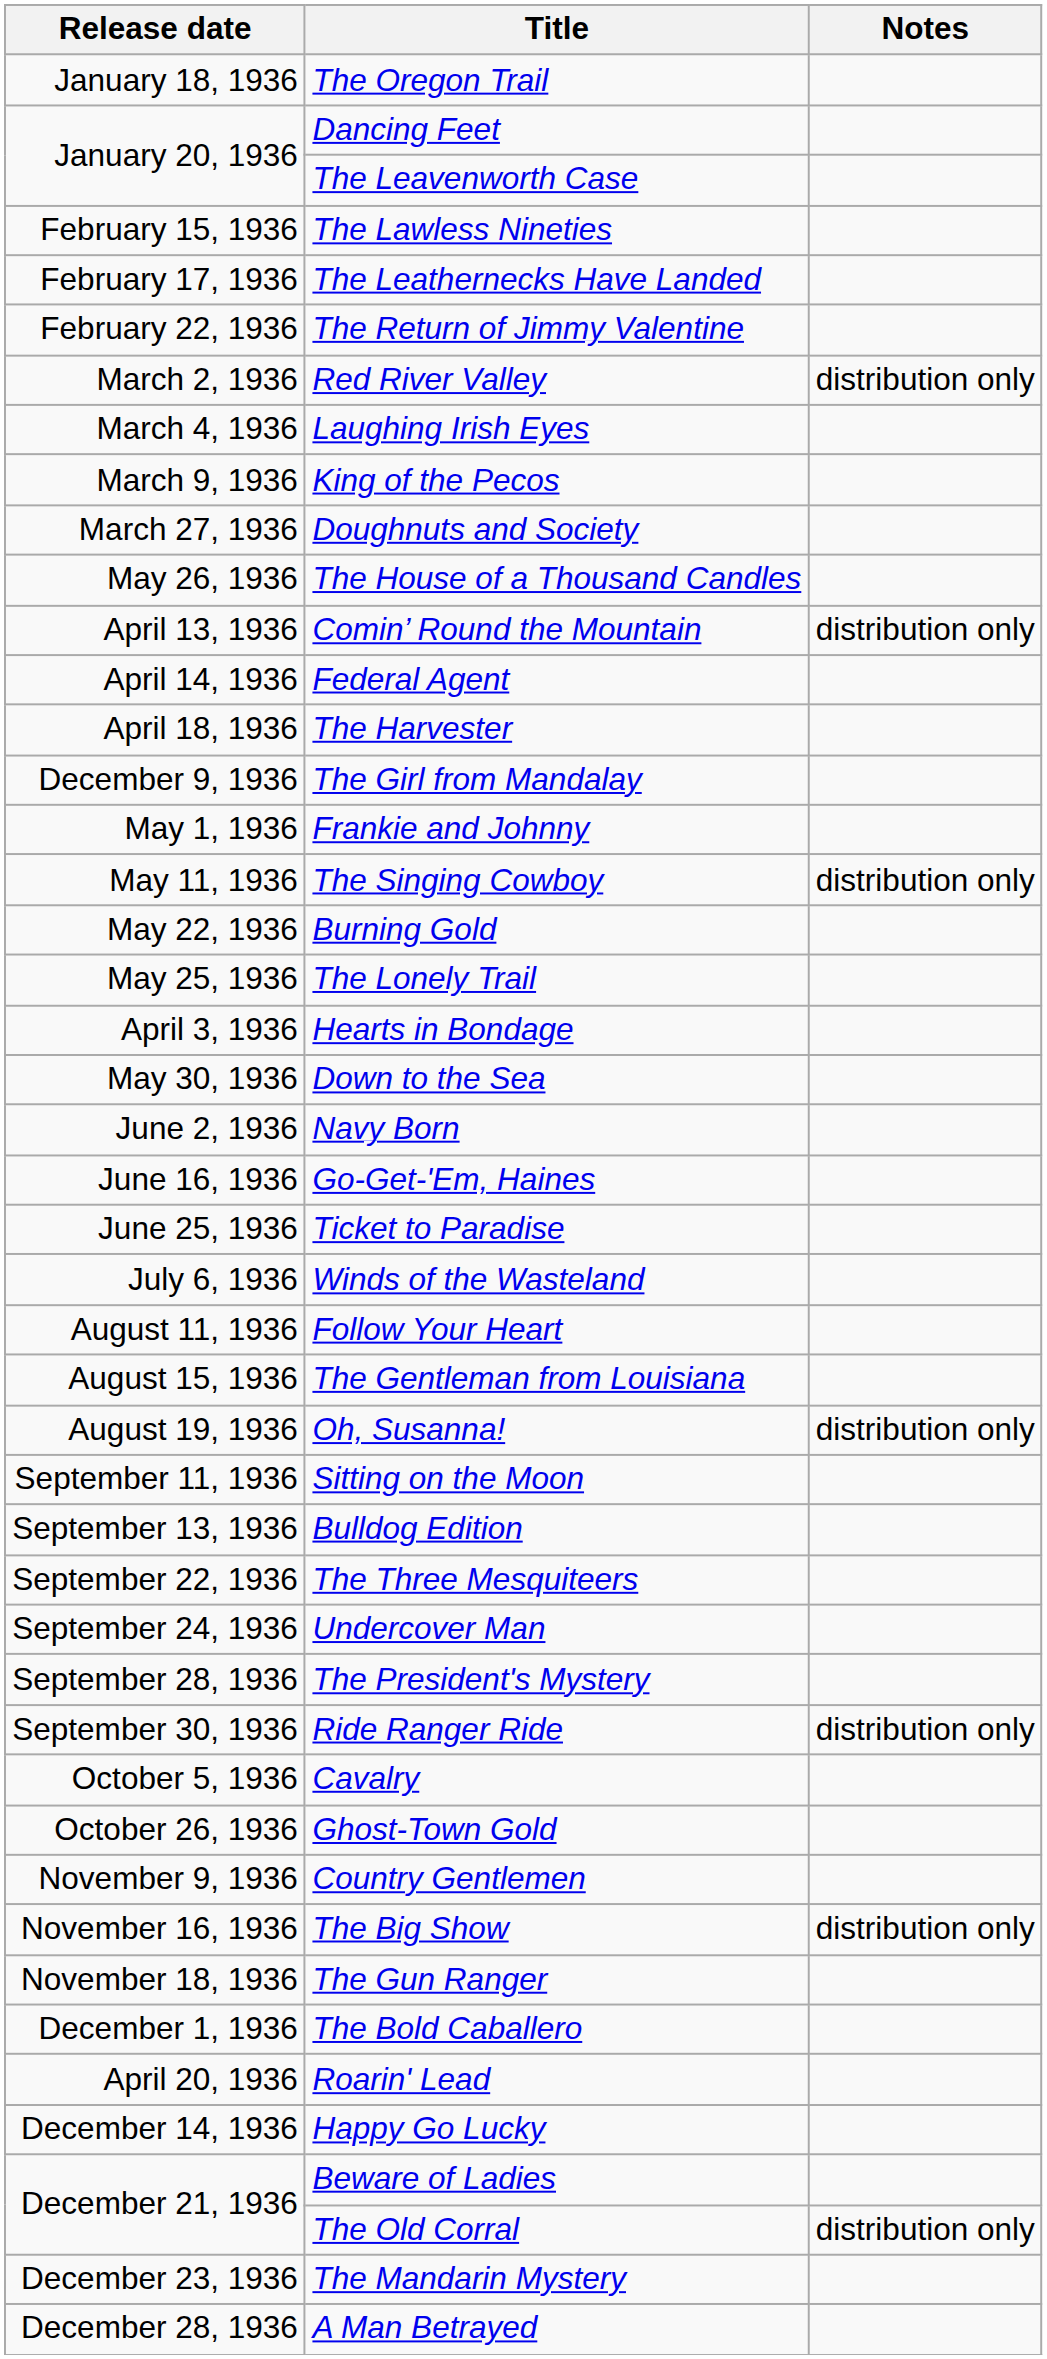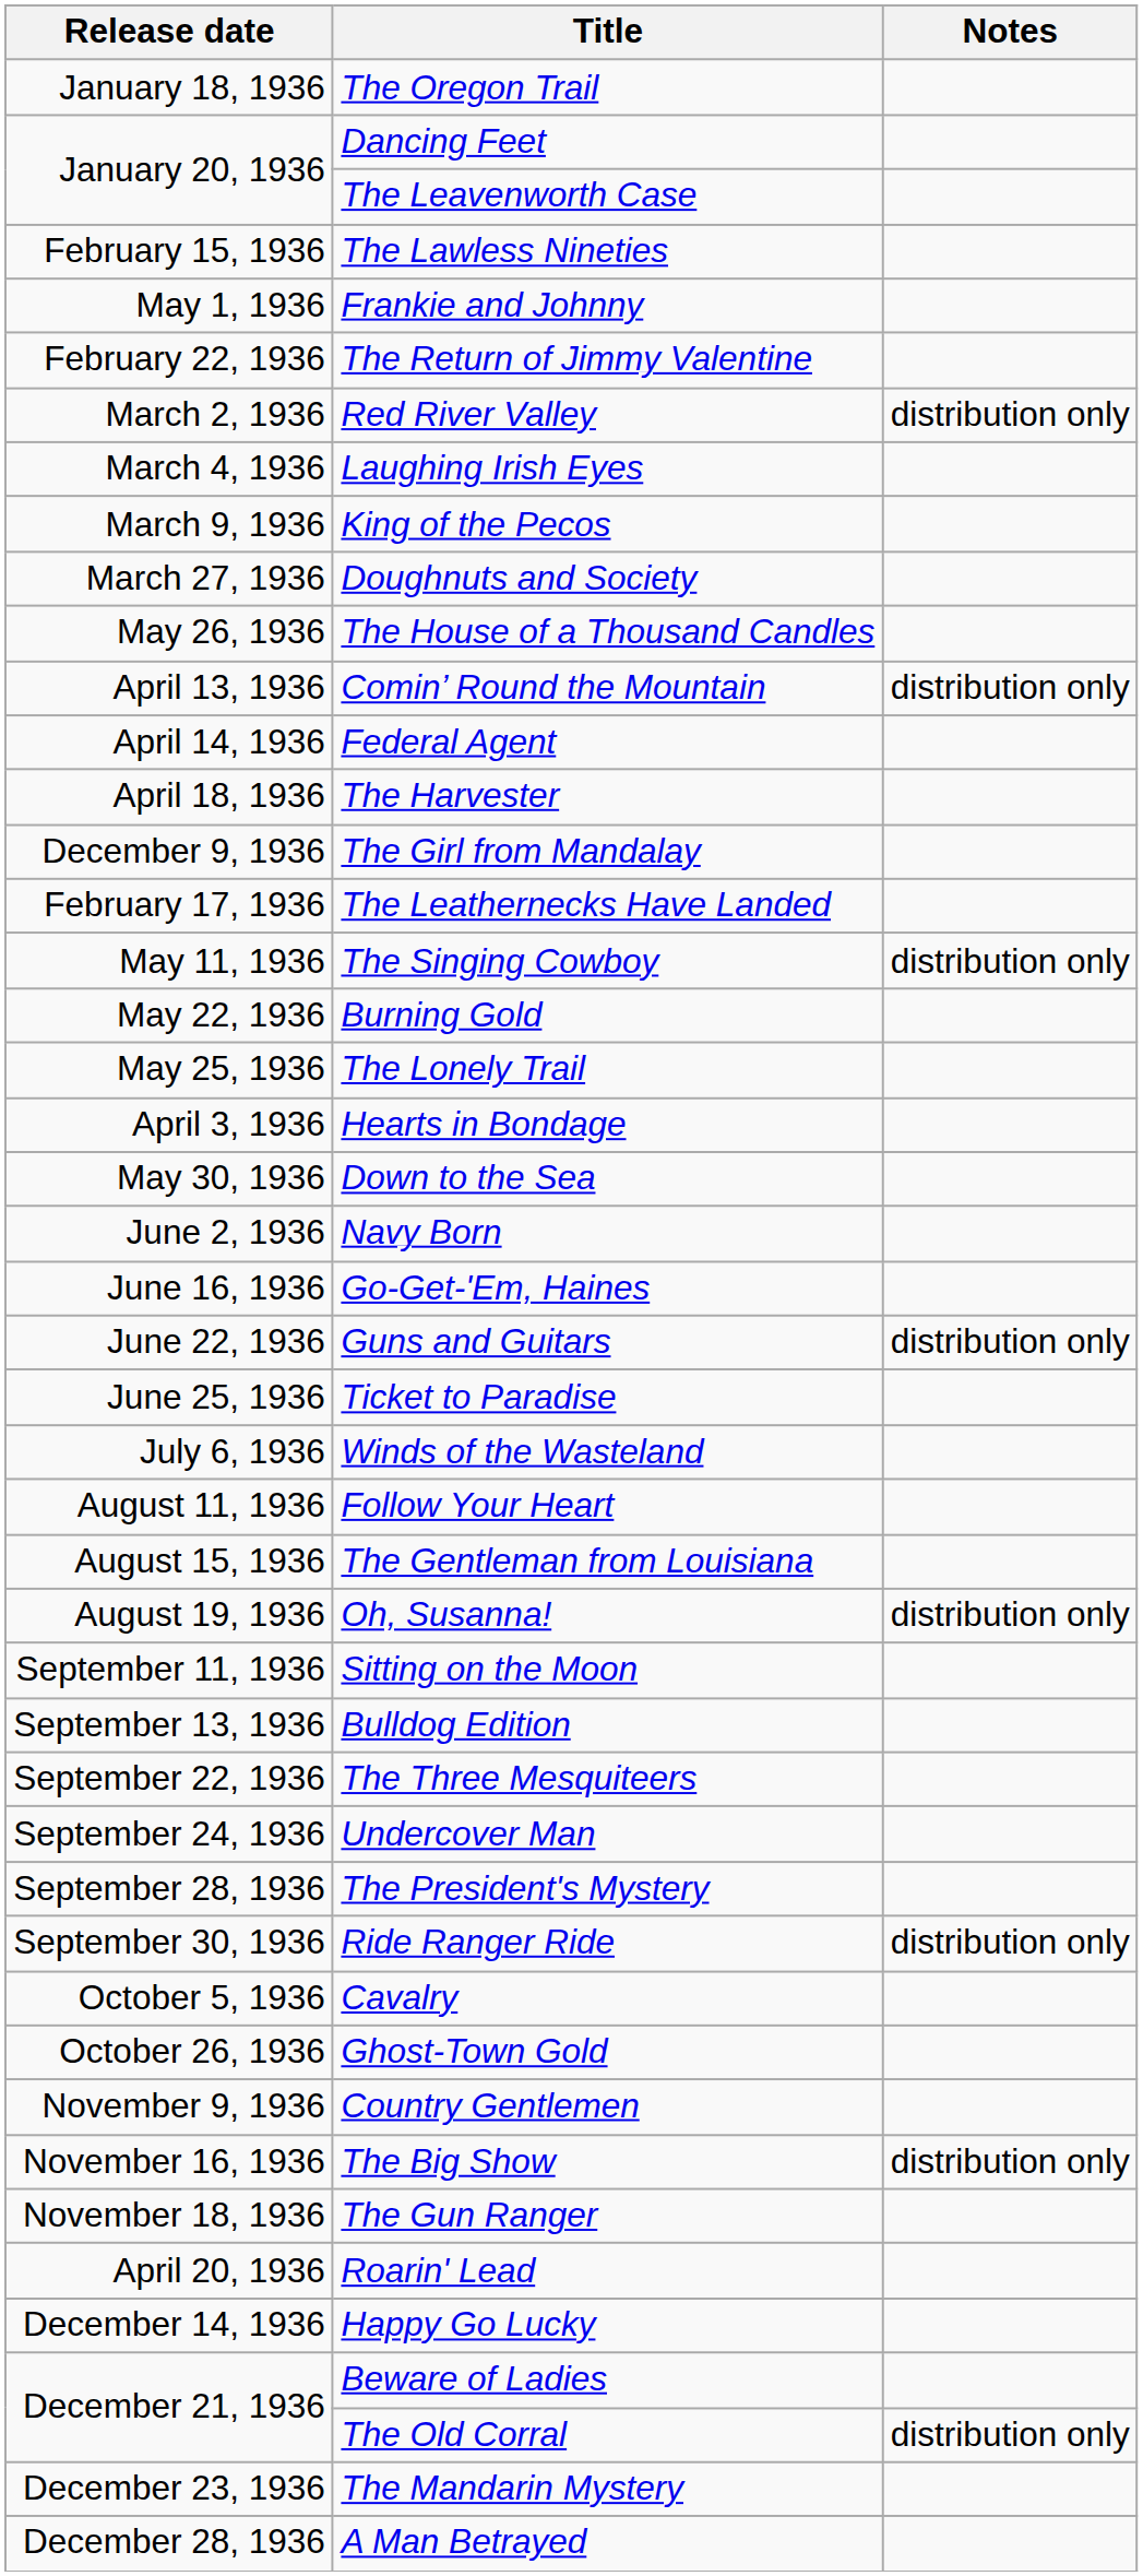 <table class="wikitable sortable">
 <tr>
 <th>Release date</th>
 <th>Title</th>
 <th>Notes</th>
 </tr>
 <tr>
 <td align="right">January 18, 1936</td>
 <td><em><a href='#'>The Oregon Trail</a></em></td>
 <td></td>
 </tr>
 <tr>
 <td align="right" rowspan="2">January 20, 1936</td>
 <td><em><a href='#'>Dancing Feet</a></em></td>
 <td></td>
 </tr>
 <tr>
 <td><em><a href='#'>The Leavenworth Case</a></em></td>
 <td></td>
 </tr>
 <tr>
 <td align="right">February 15, 1936</td>
 <td><em><a href='#'>The Lawless Nineties</a></em></td>
 <td></td>
 </tr>
 <tr>
-<td align="right">February 17, 1936</td>
-<td><em><a href='#'>The Leathernecks Have Landed</a></em></td>
+<td align="right">May 1, 1936</td>
+<td><em><a href='#'>Frankie and Johnny</a></em></td>
 <td></td>
 </tr>
 <tr>
 <td align="right">February 22, 1936</td>
 <td><em><a href='#'>The Return of Jimmy Valentine</a></em></td>
 <td></td>
 </tr>
 <tr>
 <td align="right">March 2, 1936</td>
 <td><em><a href='#'>Red River Valley</a></em></td>
 <td>distribution only</td>
 </tr>
 <tr>
 <td align="right">March 4, 1936</td>
 <td><em><a href='#'>Laughing Irish Eyes</a></em></td>
 <td></td>
 </tr>
 <tr>
 <td align="right">March 9, 1936</td>
 <td><em><a href='#'>King of the Pecos</a></em></td>
 <td></td>
 </tr>
 <tr>
 <td align="right">March 27, 1936</td>
 <td><em><a href='#'>Doughnuts and Society</a></em></td>
 <td></td>
 </tr>
 <tr>
 <td align="right">May 26, 1936</td>
 <td><em><a href='#'>The House of a Thousand Candles</a></em></td>
 <td></td>
 </tr>
 <tr>
 <td align="right">April 13, 1936</td>
 <td><em><a href='#'>Comin’ Round the Mountain</a></em></td>
 <td>distribution only</td>
 </tr>
 <tr>
 <td align="right">April 14, 1936</td>
 <td><em><a href='#'>Federal Agent</a></em></td>
 <td></td>
 </tr>
 <tr>
 <td align="right">April 18, 1936</td>
 <td><em><a href='#'>The Harvester</a></em></td>
 <td></td>
 </tr>
 <tr>
 <td align="right">December 9, 1936</td>
 <td><em><a href='#'>The Girl from Mandalay</a></em></td>
 <td></td>
 </tr>
 <tr>
-<td align="right">May 1, 1936</td>
-<td><em><a href='#'>Frankie and Johnny</a></em></td>
+<td align="right">February 17, 1936</td>
+<td><em><a href='#'>The Leathernecks Have Landed</a></em></td>
 <td></td>
 </tr>
 <tr>
 <td align="right">May 11, 1936</td>
 <td><em><a href='#'>The Singing Cowboy</a></em></td>
 <td>distribution only</td>
 </tr>
 <tr>
 <td align="right">May 22, 1936</td>
 <td><em><a href='#'>Burning Gold</a></em></td>
 <td></td>
 </tr>
 <tr>
 <td align="right">May 25, 1936</td>
 <td><em><a href='#'>The Lonely Trail</a></em></td>
 <td></td>
 </tr>
 <tr>
 <td align="right">April 3, 1936</td>
 <td><em><a href='#'>Hearts in Bondage</a></em></td>
 <td></td>
 </tr>
 <tr>
 <td align="right">May 30, 1936</td>
 <td><em><a href='#'>Down to the Sea</a></em></td>
 <td></td>
 </tr>
 <tr>
 <td align="right">June 2, 1936</td>
 <td><em><a href='#'>Navy Born</a></em></td>
 <td></td>
 </tr>
 <tr>
 <td align="right">June 16, 1936</td>
 <td><em><a href='#'>Go-Get-'Em, Haines</a></em></td>
 <td></td>
+</tr>
+<tr>
+<td align="right">June 22, 1936</td>
+<td><em><a href='#'>Guns and Guitars</a></em></td>
+<td>distribution only</td>
 </tr>
 <tr>
 <td align="right">June 25, 1936</td>
 <td><em><a href='#'>Ticket to Paradise</a></em></td>
 <td></td>
 </tr>
 <tr>
 <td align="right">July 6, 1936</td>
 <td><em><a href='#'>Winds of the Wasteland</a></em></td>
 <td></td>
 </tr>
 <tr>
 <td align="right">August 11, 1936</td>
 <td><em><a href='#'>Follow Your Heart</a></em></td>
 <td></td>
 </tr>
 <tr>
 <td align="right">August 15, 1936</td>
 <td><em><a href='#'>The Gentleman from Louisiana</a></em></td>
 <td></td>
 </tr>
 <tr>
 <td align="right">August 19, 1936</td>
 <td><em><a href='#'>Oh, Susanna!</a></em></td>
 <td>distribution only</td>
 </tr>
 <tr>
 <td align="right">September 11, 1936</td>
 <td><em><a href='#'>Sitting on the Moon</a></em></td>
 <td></td>
 </tr>
 <tr>
 <td align="right">September 13, 1936</td>
 <td><em><a href='#'>Bulldog Edition</a></em></td>
 <td></td>
 </tr>
 <tr>
 <td align="right">September 22, 1936</td>
 <td><em><a href='#'>The Three Mesquiteers</a></em></td>
 <td></td>
 </tr>
 <tr>
 <td align="right">September 24, 1936</td>
 <td><em><a href='#'>Undercover Man</a></em></td>
 <td></td>
 </tr>
 <tr>
 <td align="right">September 28, 1936</td>
 <td><em><a href='#'>The President's Mystery</a></em></td>
 <td></td>
 </tr>
 <tr>
 <td align="right">September 30, 1936</td>
 <td><em><a href='#'>Ride Ranger Ride</a></em></td>
 <td>distribution only</td>
 </tr>
 <tr>
 <td align="right">October 5, 1936</td>
 <td><em><a href='#'>Cavalry</a></em></td>
 <td></td>
 </tr>
 <tr>
 <td align="right">October 26, 1936</td>
 <td><em><a href='#'>Ghost-Town Gold</a></em></td>
 <td></td>
 </tr>
 <tr>
 <td align="right">November 9, 1936</td>
 <td><em><a href='#'>Country Gentlemen</a></em></td>
 <td></td>
 </tr>
 <tr>
 <td align="right">November 16, 1936</td>
 <td><em><a href='#'>The Big Show</a></em></td>
 <td>distribution only</td>
 </tr>
 <tr>
 <td align="right">November 18, 1936</td>
 <td><em><a href='#'>The Gun Ranger</a></em></td>
 <td></td>
 </tr>
 <tr>
-<td align="right">December 1, 1936</td>
-<td><em><a href='#'>The Bold Caballero</a></em></td>
-<td></td>
-</tr>
-<tr>
 <td align="right">April 20, 1936</td>
 <td><em><a href='#'>Roarin' Lead</a></em></td>
 <td></td>
 </tr>
 <tr>
 <td align="right">December 14, 1936</td>
 <td><em><a href='#'>Happy Go Lucky</a></em></td>
 <td></td>
 </tr>
 <tr>
 <td align="right" rowspan="2">December 21, 1936</td>
 <td><em><a href='#'>Beware of Ladies</a></em></td>
 <td></td>
 </tr>
 <tr>
 <td><em><a href='#'>The Old Corral</a></em></td>
 <td>distribution only</td>
 </tr>
 <tr>
 <td align="right">December 23, 1936</td>
 <td><em><a href='#'>The Mandarin Mystery</a></em></td>
 <td></td>
 </tr>
 <tr>
 <td align="right">December 28, 1936</td>
 <td><em><a href='#'>A Man Betrayed</a></em></td>
 <td></td>
 </tr>
 <tr>
 </tr>
 </table>
